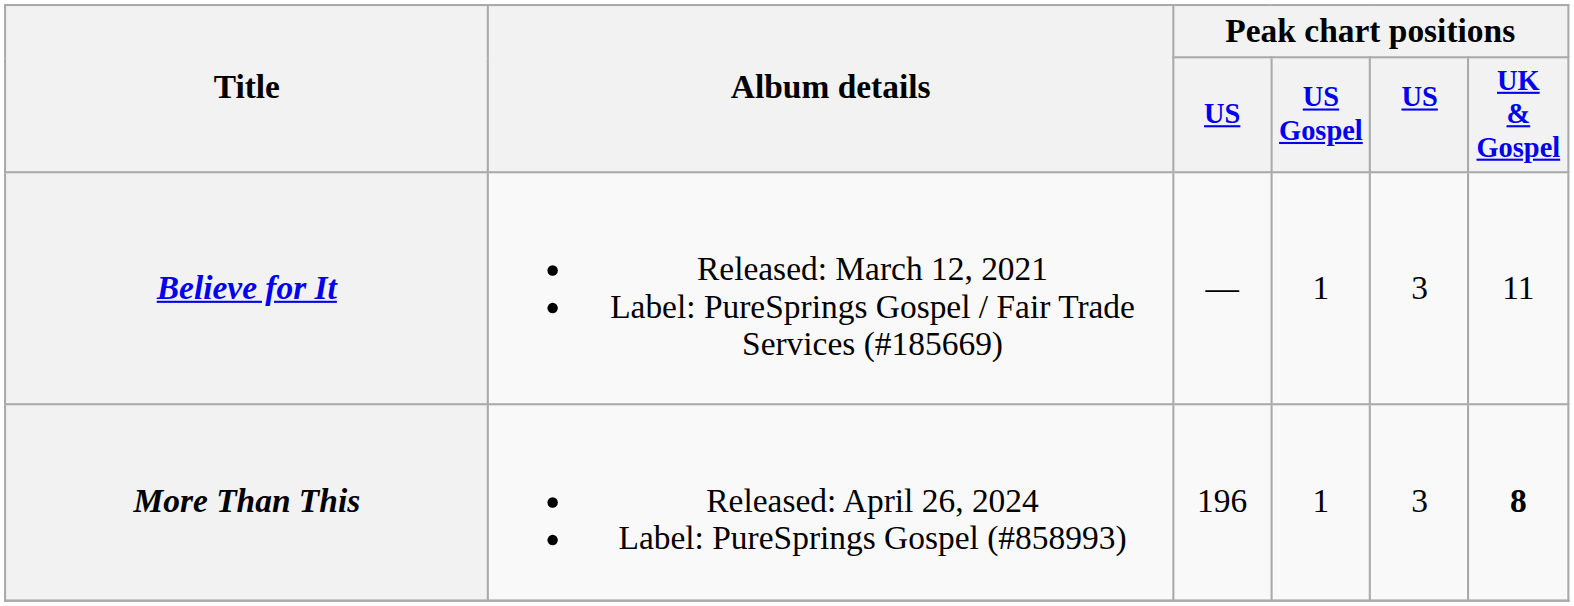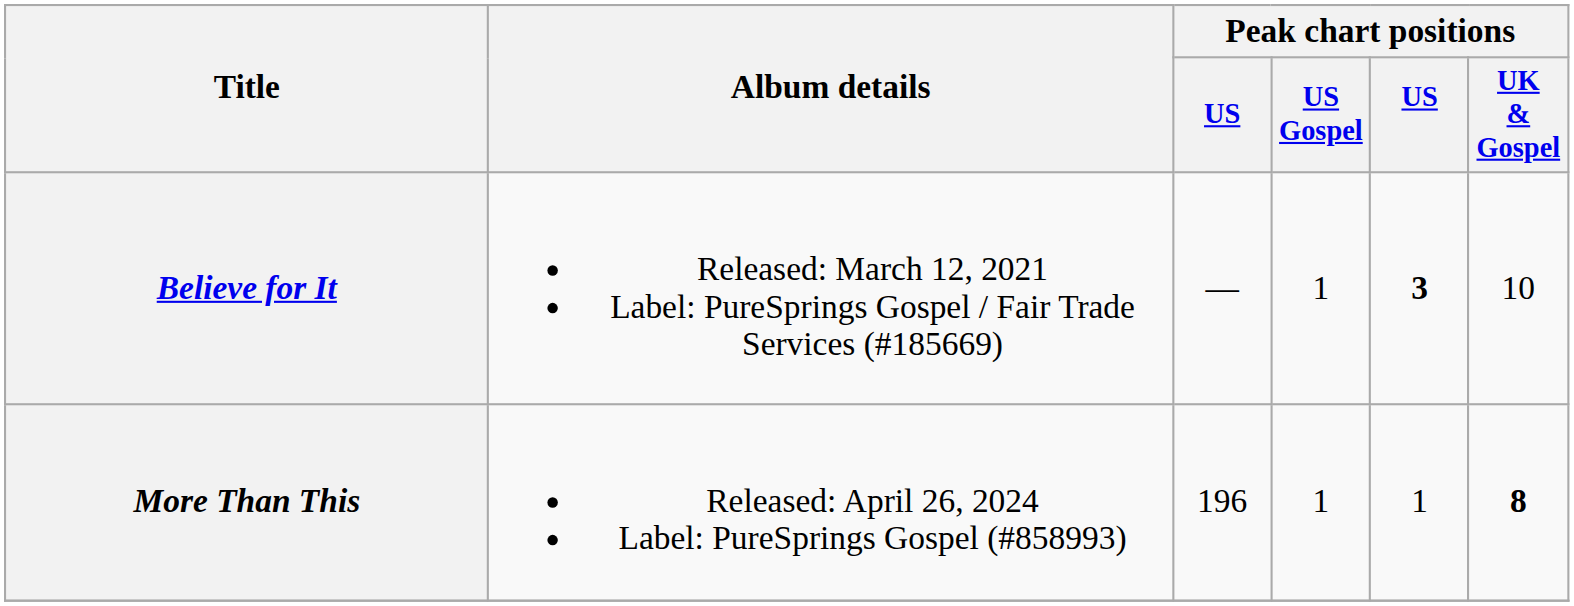 <table class="wikitable plainrowheaders" style="text-align:center;">
 <tr>
 <th scope="col" rowspan="2" style="width:14em;">Title</th>
 <th scope="col" rowspan="2" style="width:20em;">Album details</th>
 <th scope="col" colspan="4">Peak chart positions</th>
 </tr>
 <tr>
 <th scope="col" style="width:3em;font-size:85%;"><a href='#'>US</a><br></th>
 <th scope="col" style="width:3em;font-size:85%;"><a href='#'>US<br>Gospel</a><br></th>
 <th scope="col" style="width:3em;font-size:85%;"><a href='#'>US<br></a><br></th>
 <th scope="col" style="width:3em;font-size:85%;"><a href='#'>UK<br> & Gospel</a><br></th>
 </tr>
 <tr>
 <th scope="row"><em><a href='#'>Believe for It</a></em></th>
 <td><br><ul><li>Released: March 12, 2021</li><li>Label: PureSprings Gospel / Fair Trade Services (#185669)</li></ul></td>
 <td>—</td>
 <td>1</td>
-<td>3</td>
-<td>11</td>
+<td><strong>3</strong></td>
+<td>10</td>
 </tr>
 <tr>
 <th scope="row"><em>More Than This</em></th>
 <td><br><ul><li>Released: April 26, 2024</li><li>Label: PureSprings Gospel (#858993)</li></ul></td>
 <td>196</td>
 <td>1</td>
-<td>3</td>
+<td>1</td>
 <td><strong>8</strong></td>
 </tr>
 <tr>
 </tr>
 </table>
